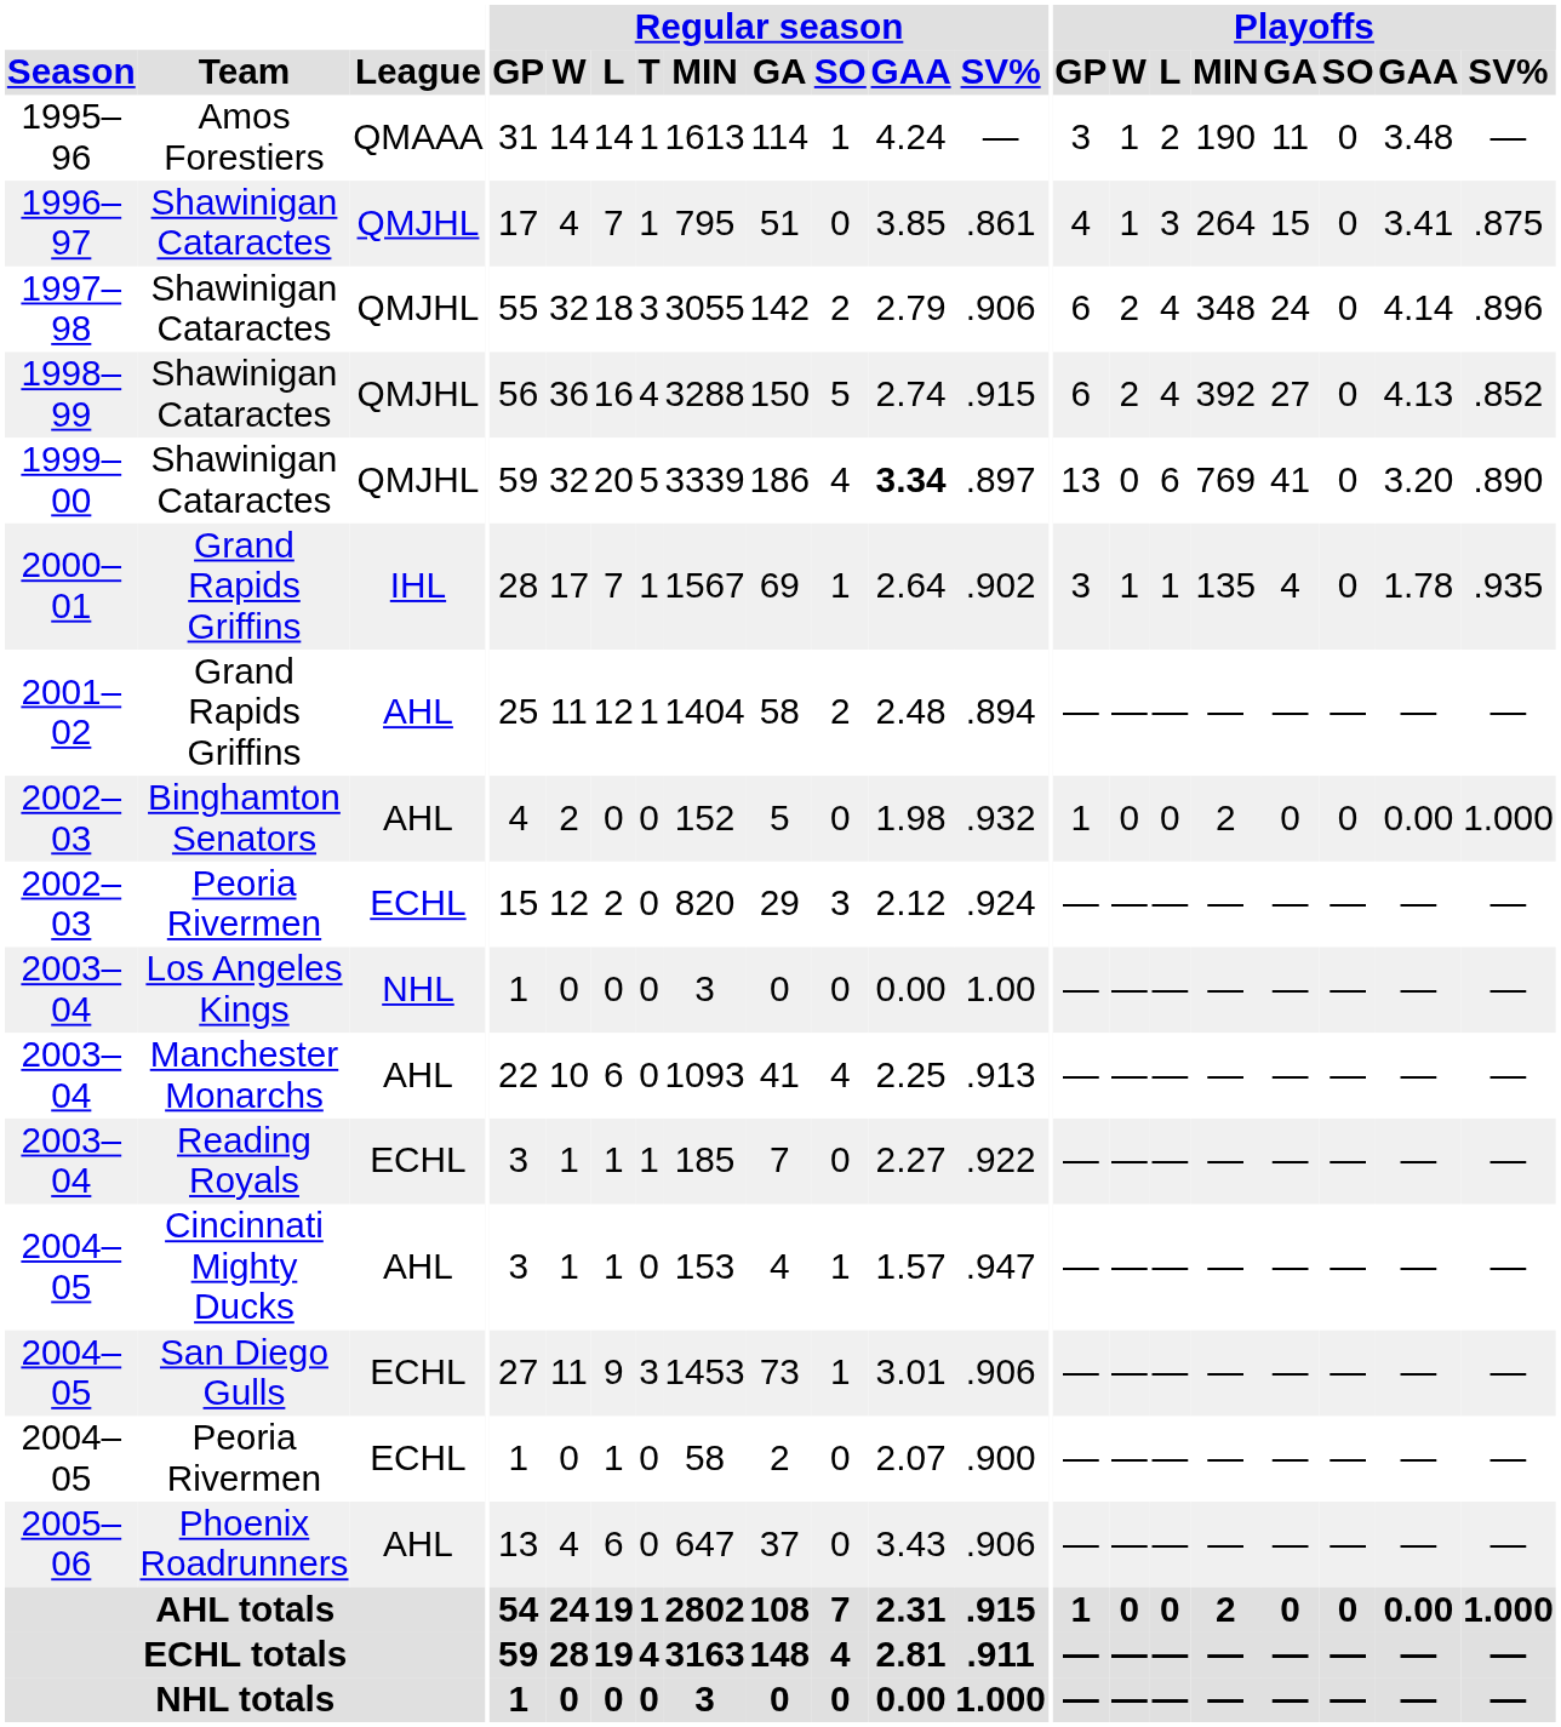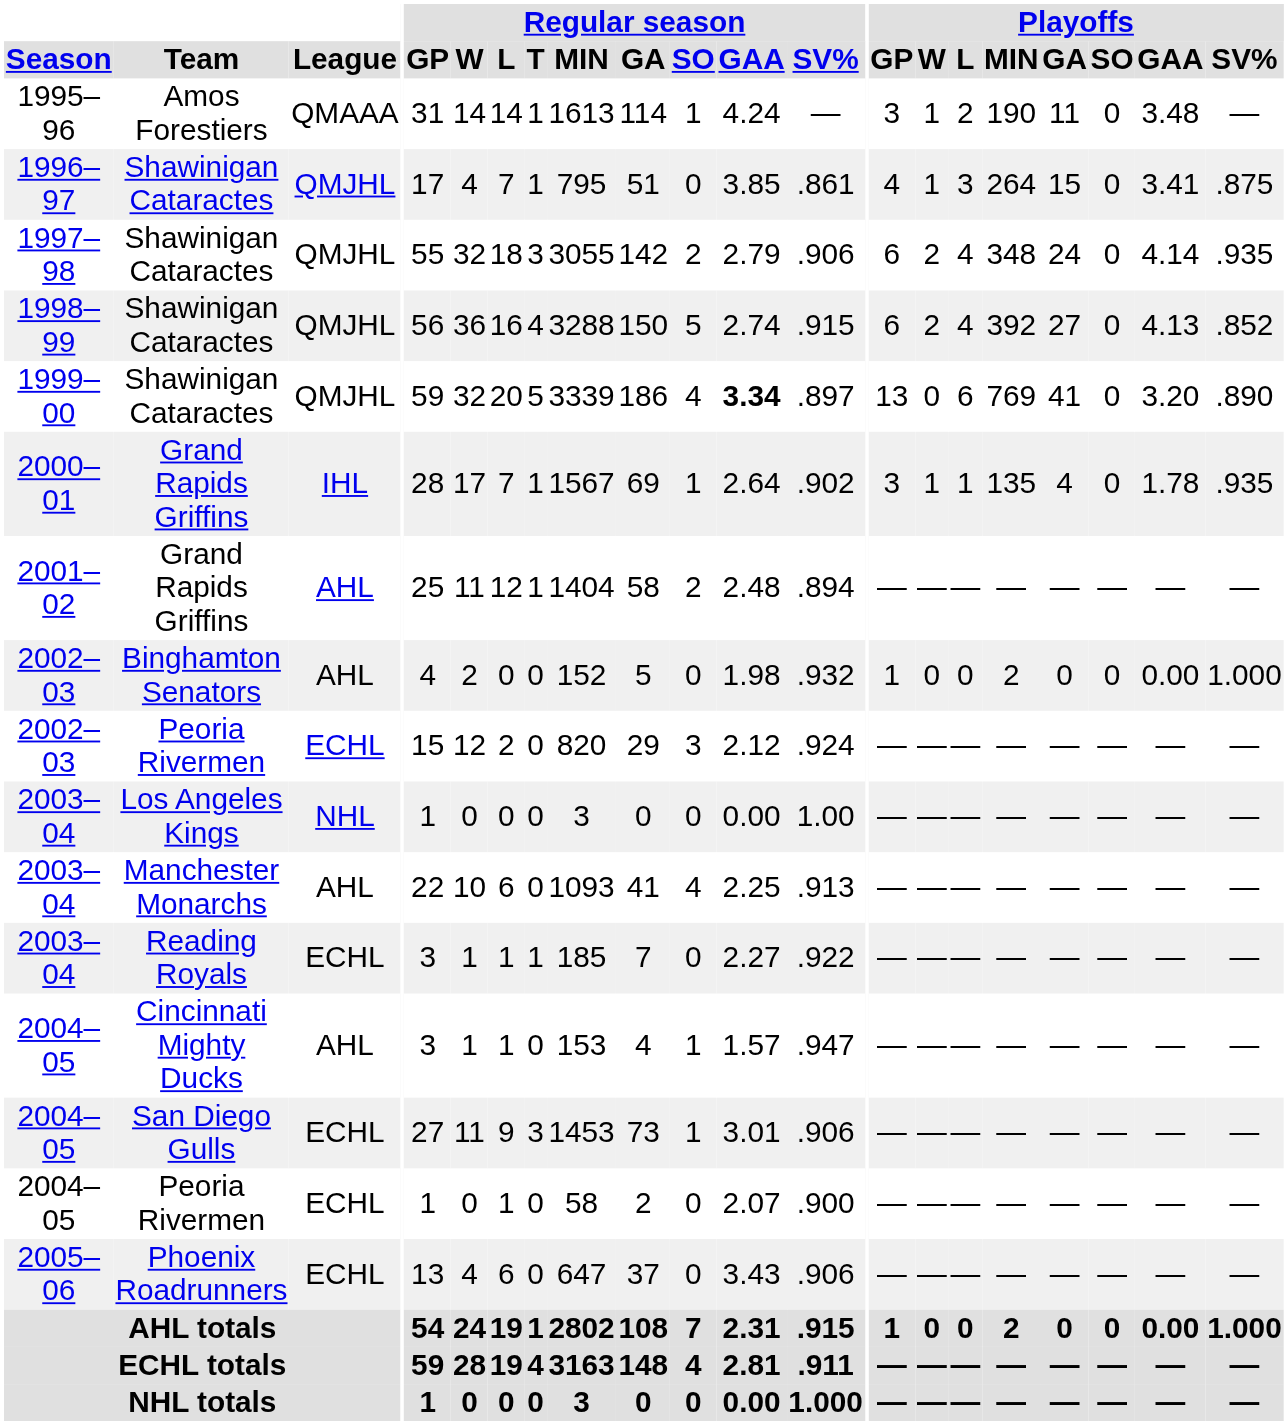 <table border="0" cellpadding="1" cellspacing="0" style="width:90%; text-align:center;">
 <tr bgcolor="#e0e0e0">
 <th colspan="3" bgcolor="#ffffff"></th>
 <th rowspan="99" bgcolor="#ffffff"></th>
 <th colspan="9" bgcolor="#e0e0e0"><a href='#'>Regular season</a></th>
 <th rowspan="99" bgcolor="#ffffff"></th>
 <th colspan="8" bgcolor="#e0e0e0"><a href='#'>Playoffs</a></th>
 </tr>
 <tr bgcolor="#e0e0e0">
 <th><a href='#'>Season</a></th>
 <th>Team</th>
 <th>League</th>
 <th>GP</th>
 <th>W</th>
 <th>L</th>
 <th>T</th>
 <th>MIN</th>
 <th>GA</th>
 <th><a href='#'>SO</a></th>
 <th><a href='#'>GAA</a></th>
 <th><a href='#'>SV%</a></th>
 <th>GP</th>
 <th>W</th>
 <th>L</th>
 <th>MIN</th>
 <th>GA</th>
 <th>SO</th>
 <th>GAA</th>
 <th>SV%</th>
 </tr>
 <tr>
 <td>1995–96</td>
 <td>Amos Forestiers</td>
 <td>QMAAA</td>
 <td>31</td>
 <td>14</td>
 <td>14</td>
 <td>1</td>
 <td>1613</td>
 <td>114</td>
 <td>1</td>
 <td>4.24</td>
 <td>—</td>
 <td>3</td>
 <td>1</td>
 <td>2</td>
 <td>190</td>
 <td>11</td>
 <td>0</td>
 <td>3.48</td>
 <td>—</td>
 </tr>
 <tr bgcolor="#f0f0f0">
 <td><a href='#'>1996–97</a></td>
 <td><a href='#'>Shawinigan Cataractes</a></td>
 <td><a href='#'>QMJHL</a></td>
 <td>17</td>
 <td>4</td>
 <td>7</td>
 <td>1</td>
 <td>795</td>
 <td>51</td>
 <td>0</td>
 <td>3.85</td>
 <td>.861</td>
 <td>4</td>
 <td>1</td>
 <td>3</td>
 <td>264</td>
 <td>15</td>
 <td>0</td>
 <td>3.41</td>
 <td>.875</td>
 </tr>
 <tr>
 <td><a href='#'>1997–98</a></td>
 <td>Shawinigan Cataractes</td>
 <td>QMJHL</td>
 <td>55</td>
 <td>32</td>
 <td>18</td>
 <td>3</td>
 <td>3055</td>
 <td>142</td>
 <td>2</td>
 <td>2.79</td>
 <td>.906</td>
 <td>6</td>
 <td>2</td>
 <td>4</td>
 <td>348</td>
 <td>24</td>
 <td>0</td>
 <td>4.14</td>
-<td>.896</td>
+<td>.935</td>
 </tr>
 <tr bgcolor="#f0f0f0">
 <td><a href='#'>1998–99</a></td>
 <td>Shawinigan Cataractes</td>
 <td>QMJHL</td>
 <td>56</td>
 <td>36</td>
 <td>16</td>
 <td>4</td>
 <td>3288</td>
 <td>150</td>
 <td>5</td>
 <td>2.74</td>
 <td>.915</td>
 <td>6</td>
 <td>2</td>
 <td>4</td>
 <td>392</td>
 <td>27</td>
 <td>0</td>
 <td>4.13</td>
 <td>.852</td>
 </tr>
 <tr>
 <td><a href='#'>1999–00</a></td>
 <td>Shawinigan Cataractes</td>
 <td>QMJHL</td>
 <td>59</td>
 <td>32</td>
 <td>20</td>
 <td>5</td>
 <td>3339</td>
 <td>186</td>
 <td>4</td>
 <td><strong>3.34</strong></td>
 <td>.897</td>
 <td>13</td>
 <td>0</td>
 <td>6</td>
 <td>769</td>
 <td>41</td>
 <td>0</td>
 <td>3.20</td>
 <td>.890</td>
 </tr>
 <tr bgcolor="#f0f0f0">
 <td><a href='#'>2000–01</a></td>
 <td><a href='#'>Grand Rapids Griffins</a></td>
 <td><a href='#'>IHL</a></td>
 <td>28</td>
 <td>17</td>
 <td>7</td>
 <td>1</td>
 <td>1567</td>
 <td>69</td>
 <td>1</td>
 <td>2.64</td>
 <td>.902</td>
 <td>3</td>
 <td>1</td>
 <td>1</td>
 <td>135</td>
 <td>4</td>
 <td>0</td>
 <td>1.78</td>
 <td>.935</td>
 </tr>
 <tr>
 <td><a href='#'>2001–02</a></td>
 <td>Grand Rapids Griffins</td>
 <td><a href='#'>AHL</a></td>
 <td>25</td>
 <td>11</td>
 <td>12</td>
 <td>1</td>
 <td>1404</td>
 <td>58</td>
 <td>2</td>
 <td>2.48</td>
 <td>.894</td>
 <td>—</td>
 <td>—</td>
 <td>—</td>
 <td>—</td>
 <td>—</td>
 <td>—</td>
 <td>—</td>
 <td>—</td>
 </tr>
 <tr bgcolor="#f0f0f0">
 <td><a href='#'>2002–03</a></td>
 <td><a href='#'>Binghamton Senators</a></td>
 <td>AHL</td>
 <td>4</td>
 <td>2</td>
 <td>0</td>
 <td>0</td>
 <td>152</td>
 <td>5</td>
 <td>0</td>
 <td>1.98</td>
 <td>.932</td>
 <td>1</td>
 <td>0</td>
 <td>0</td>
 <td>2</td>
 <td>0</td>
 <td>0</td>
 <td>0.00</td>
 <td>1.000</td>
 </tr>
 <tr>
 <td><a href='#'>2002–03</a></td>
 <td><a href='#'>Peoria Rivermen</a></td>
 <td><a href='#'>ECHL</a></td>
 <td>15</td>
 <td>12</td>
 <td>2</td>
 <td>0</td>
 <td>820</td>
 <td>29</td>
 <td>3</td>
 <td>2.12</td>
 <td>.924</td>
 <td>—</td>
 <td>—</td>
 <td>—</td>
 <td>—</td>
 <td>—</td>
 <td>—</td>
 <td>—</td>
 <td>—</td>
 </tr>
 <tr bgcolor="#f0f0f0">
 <td><a href='#'>2003–04</a></td>
 <td><a href='#'>Los Angeles Kings</a></td>
 <td><a href='#'>NHL</a></td>
 <td>1</td>
 <td>0</td>
 <td>0</td>
 <td>0</td>
 <td>3</td>
 <td>0</td>
 <td>0</td>
 <td>0.00</td>
 <td>1.00</td>
 <td>—</td>
 <td>—</td>
 <td>—</td>
 <td>—</td>
 <td>—</td>
 <td>—</td>
 <td>—</td>
 <td>—</td>
 </tr>
 <tr>
 <td><a href='#'>2003–04</a></td>
 <td><a href='#'>Manchester Monarchs</a></td>
 <td>AHL</td>
 <td>22</td>
 <td>10</td>
 <td>6</td>
 <td>0</td>
 <td>1093</td>
 <td>41</td>
 <td>4</td>
 <td>2.25</td>
 <td>.913</td>
 <td>—</td>
 <td>—</td>
 <td>—</td>
 <td>—</td>
 <td>—</td>
 <td>—</td>
 <td>—</td>
 <td>—</td>
 </tr>
 <tr bgcolor="#f0f0f0">
 <td><a href='#'>2003–04</a></td>
 <td><a href='#'>Reading Royals</a></td>
 <td>ECHL</td>
 <td>3</td>
 <td>1</td>
 <td>1</td>
 <td>1</td>
 <td>185</td>
 <td>7</td>
 <td>0</td>
 <td>2.27</td>
 <td>.922</td>
 <td>—</td>
 <td>—</td>
 <td>—</td>
 <td>—</td>
 <td>—</td>
 <td>—</td>
 <td>—</td>
 <td>—</td>
 </tr>
 <tr>
 <td><a href='#'>2004–05</a></td>
 <td><a href='#'>Cincinnati Mighty Ducks</a></td>
 <td>AHL</td>
 <td>3</td>
 <td>1</td>
 <td>1</td>
 <td>0</td>
 <td>153</td>
 <td>4</td>
 <td>1</td>
 <td>1.57</td>
 <td>.947</td>
 <td>—</td>
 <td>—</td>
 <td>—</td>
 <td>—</td>
 <td>—</td>
 <td>—</td>
 <td>—</td>
 <td>—</td>
 </tr>
 <tr bgcolor="#f0f0f0">
 <td><a href='#'>2004–05</a></td>
 <td><a href='#'>San Diego Gulls</a></td>
 <td>ECHL</td>
 <td>27</td>
 <td>11</td>
 <td>9</td>
 <td>3</td>
 <td>1453</td>
 <td>73</td>
 <td>1</td>
 <td>3.01</td>
 <td>.906</td>
 <td>—</td>
 <td>—</td>
 <td>—</td>
 <td>—</td>
 <td>—</td>
 <td>—</td>
 <td>—</td>
 <td>—</td>
 </tr>
 <tr>
 <td>2004–05</td>
 <td>Peoria Rivermen</td>
 <td>ECHL</td>
 <td>1</td>
 <td>0</td>
 <td>1</td>
 <td>0</td>
 <td>58</td>
 <td>2</td>
 <td>0</td>
 <td>2.07</td>
 <td>.900</td>
 <td>—</td>
 <td>—</td>
 <td>—</td>
 <td>—</td>
 <td>—</td>
 <td>—</td>
 <td>—</td>
 <td>—</td>
 </tr>
 <tr bgcolor="#f0f0f0">
 <td><a href='#'>2005–06</a></td>
 <td><a href='#'>Phoenix Roadrunners</a></td>
-<td>AHL</td>
+<td>ECHL</td>
 <td>13</td>
 <td>4</td>
 <td>6</td>
 <td>0</td>
 <td>647</td>
 <td>37</td>
 <td>0</td>
 <td>3.43</td>
 <td>.906</td>
 <td>—</td>
 <td>—</td>
 <td>—</td>
 <td>—</td>
 <td>—</td>
 <td>—</td>
 <td>—</td>
 <td>—</td>
 </tr>
 <tr bgcolor="#e0e0e0">
 <th colspan=3>AHL totals</th>
 <th>54</th>
 <th>24</th>
 <th>19</th>
 <th>1</th>
 <th>2802</th>
 <th>108</th>
 <th>7</th>
 <th>2.31</th>
 <th>.915</th>
 <th>1</th>
 <th>0</th>
 <th>0</th>
 <th>2</th>
 <th>0</th>
 <th>0</th>
 <th>0.00</th>
 <th>1.000</th>
 </tr>
 <tr bgcolor="#e0e0e0">
 <th colspan=3>ECHL totals</th>
 <th>59</th>
 <th>28</th>
 <th>19</th>
 <th>4</th>
 <th>3163</th>
 <th>148</th>
 <th>4</th>
 <th>2.81</th>
 <th>.911</th>
 <th>—</th>
 <th>—</th>
 <th>—</th>
 <th>—</th>
 <th>—</th>
 <th>—</th>
 <th>—</th>
 <th>—</th>
 </tr>
 <tr bgcolor="#e0e0e0">
 <th colspan=3>NHL totals</th>
 <th>1</th>
 <th>0</th>
 <th>0</th>
 <th>0</th>
 <th>3</th>
 <th>0</th>
 <th>0</th>
 <th>0.00</th>
 <th>1.000</th>
 <th>—</th>
 <th>—</th>
 <th>—</th>
 <th>—</th>
 <th>—</th>
 <th>—</th>
 <th>—</th>
 <th>—</th>
 </tr>
 </table>
